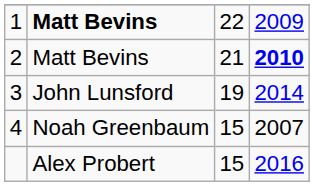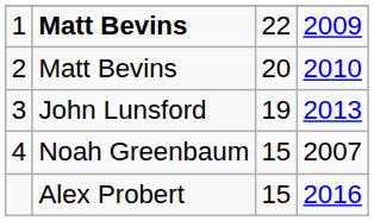 <table class="wikitable">
 <tr>
 </tr>
 <tr>
 <td>1</td>
 <td><strong>Matt Bevins</strong></td>
 <td>22</td>
 <td><a href='#'>2009</a></td>
 </tr>
 <tr>
 <td>2</td>
 <td>Matt Bevins</td>
-<td>21</td>
-<td><strong><a href='#'>2010</a></strong></td>
+<td>20</td>
+<td><a href='#'>2010</a></td>
 </tr>
 <tr>
 <td>3</td>
 <td>John Lunsford</td>
 <td>19</td>
-<td><a href='#'>2014</a></td>
+<td><a href='#'>2013</a></td>
 </tr>
 <tr>
 <td>4</td>
 <td>Noah Greenbaum</td>
 <td>15</td>
 <td>2007</td>
 </tr>
 <tr>
 <td></td>
 <td>Alex Probert</td>
 <td>15</td>
 <td><a href='#'>2016</a></td>
 </tr>
 </table>
